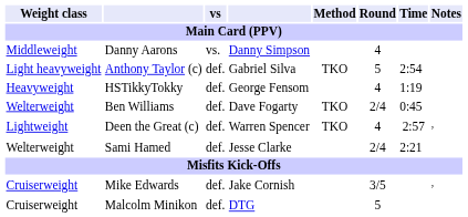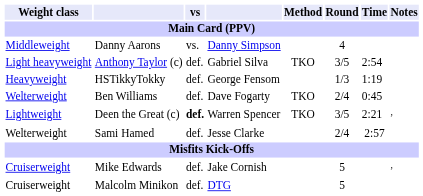 <table class="toccolours" style="font-size: 85%;">
 <tr>
 <th style="background:#e6e8fa; color:#000; text-align:center;">Weight class</th>
 <th style="background:#e6e8fa; color:#000; text-align:center;"></th>
 <th style="background:#e6e8fa; color:#000; text-align:center;">vs</th>
 <th style="background:#e6e8fa; color:#000; text-align:center;"></th>
 <th style="background:#e6e8fa; color:#000; text-align:center;">Method</th>
 <th style="background:#e6e8fa; color:#000; text-align:center;">Round</th>
 <th style="background:#e6e8fa; color:#000; text-align:center;">Time</th>
 <th style="background:#e6e8fa; color:#000; text-align:center;">Notes</th>
 </tr>
 <tr>
 <th colspan="12" style="background-color: #ccccff;">Main Card (PPV)</th>
 </tr>
 <tr>
 <td><a href='#'>Middleweight</a></td>
 <td>Danny Aarons</td>
 <td>vs.</td>
 <td><a href='#'>Danny Simpson</a></td>
 <td align="center"></td>
 <td align="center">4</td>
 <td></td>
 <td></td>
 </tr>
 <tr>
 <td><a href='#'>Light heavyweight</a></td>
 <td><a href='#'>Anthony Taylor</a> (c)</td>
 <td>def.</td>
 <td>Gabriel Silva</td>
 <td align="center">TKO</td>
-<td align="center">5</td>
+<td align="center">3/5</td>
 <td>2:54</td>
 <td></td>
 </tr>
 <tr>
 <td><a href='#'>Heavyweight</a></td>
 <td>HSTikkyTokky</td>
 <td>def.</td>
 <td>George Fensom</td>
 <td align="center"></td>
-<td align="center">4</td>
+<td align="center">1/3</td>
 <td>1:19</td>
 <td></td>
 </tr>
 <tr>
 <td><a href='#'>Welterweight</a></td>
 <td>Ben Williams</td>
 <td>def.</td>
 <td>Dave Fogarty</td>
 <td align="center">TKO</td>
 <td align="center">2/4</td>
 <td>0:45</td>
 <td></td>
 </tr>
 <tr>
 <td><a href='#'>Lightweight</a></td>
 <td>Deen the Great (c)</td>
-<td>def.</td>
+<td><strong>def.</strong></td>
 <td>Warren Spencer</td>
 <td align="center">TKO</td>
-<td align="center">4</td>
-<td align="center">2:57</td>
+<td align="center">3/5</td>
+<td>2:21</td>
 <td><sup>,</sup> </td>
 </tr>
 <tr>
 <td>Welterweight</td>
 <td>Sami Hamed</td>
 <td>def.</td>
 <td>Jesse Clarke</td>
 <td align="center"></td>
 <td align="center">2/4</td>
-<td>2:21</td>
+<td align="center">2:57</td>
 <td></td>
 </tr>
 <tr>
 <th colspan="12" style="background-color: #ccccff;">Misfits Kick-Offs</th>
 </tr>
 <tr>
 <td><a href='#'>Cruiserweight</a></td>
 <td>Mike Edwards</td>
 <td>def.</td>
 <td>Jake Cornish</td>
 <td align="center"></td>
-<td align="center">3/5</td>
+<td align="center">5</td>
 <td align="center"></td>
 <td><sup>,</sup> </td>
 </tr>
 <tr>
 <td>Cruiserweight</td>
 <td>Malcolm Minikon</td>
 <td>def.</td>
 <td><a href='#'>DTG</a></td>
 <td align="center"></td>
 <td align="center">5</td>
 <td align="center"></td>
 <td></td>
 </tr>
 </table>
